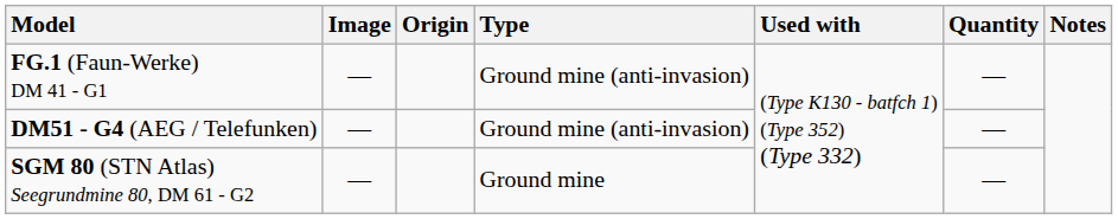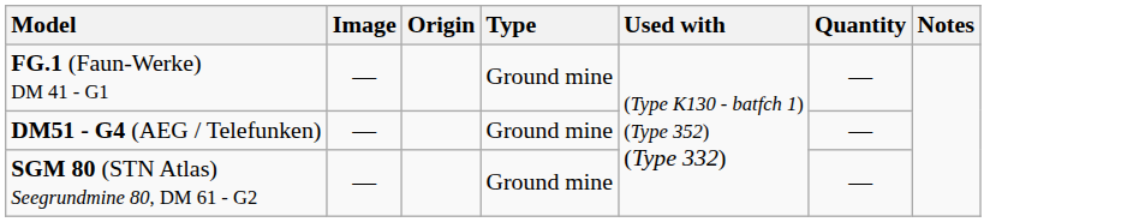 <table class="wikitable" style="font-size: 92%;">
 <tr>
 <th style="text-align: left">Model</th>
 <th style="text-align: left">Image</th>
 <th style="text-align: left">Origin</th>
 <th style="text-align: left">Type</th>
 <th style="text-align: left">Used with</th>
 <th style="text-align: left">Quantity</th>
 <th style="text-align: left">Notes</th>
 </tr>
 <tr>
 <td><strong>FG.1</strong> (Faun-Werke)<br><small>DM 41 - G1</small></td>
 <td style="text-align: center">—</td>
 <td></td>
-<td>Ground mine (anti-invasion)</td>
+<td>Ground mine</td>
 <td rowspan="3"> <small>(<em>Type K130 - batfch 1</em>)</small><br> <small>(<em>Type 352</em>)</small><br> (<em>Type 332</em>)</td>
 <td style="text-align: center">—</td>
 <td rowspan="3"></td>
 </tr>
 <tr>
 <td><strong>DM51 - G4</strong> (AEG / Telefunken)</td>
 <td style="text-align: center">—</td>
 <td><br></td>
-<td>Ground mine (anti-invasion)</td>
+<td>Ground mine</td>
 <td style="text-align: center">—</td>
 </tr>
 <tr>
 <td><strong>SGM 80</strong> (STN Atlas)<br><small><em>Seegrundmine 80</em>, DM 61 - G2</small></td>
 <td style="text-align: center">—</td>
 <td></td>
 <td>Ground mine</td>
 <td style="text-align: center">—</td>
 </tr>
 </table>
